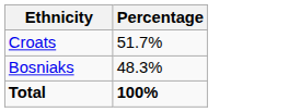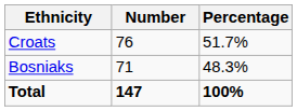 <table class="wikitable">
 <tr>
 <th width="100px">Ethnicity</th>
+<th width="80px">Number</th>
 <th width="80px">Percentage</th>
 </tr>
 <tr>
 <td><a href='#'>Croats</a></td>
+<td>76</td>
 <td>51.7%</td>
 </tr>
 <tr>
 <td><a href='#'>Bosniaks</a></td>
+<td>71</td>
 <td>48.3%</td>
 </tr>
 <tr>
 <td><strong>Total</strong></td>
+<td><strong>147</strong></td>
 <td><strong>100%</strong></td>
 </tr>
 </table>
